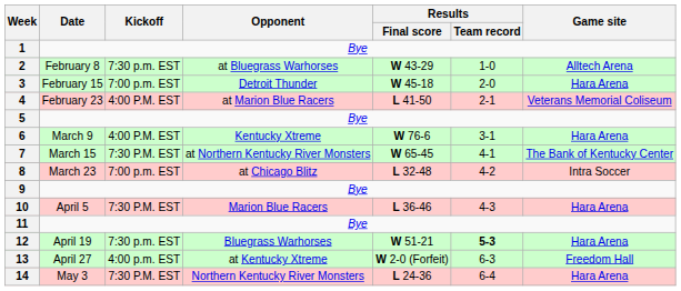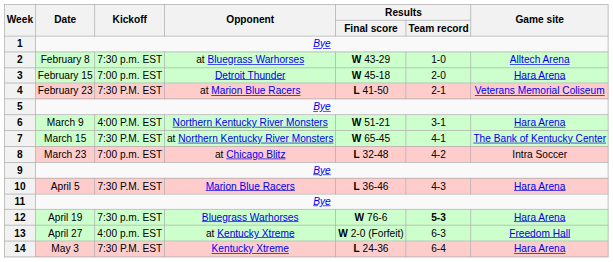 <table class="wikitable" style="font-size: 92%;" "align=center">
 <tr>
 <th rowspan="2">Week</th>
 <th rowspan="2">Date</th>
 <th rowspan="2">Kickoff</th>
 <th rowspan="2">Opponent</th>
 <th colspan="2">Results</th>
 <th rowspan="2">Game site</th>
 </tr>
 <tr>
 <th>Final score</th>
 <th>Team record</th>
 </tr>
 <tr style=>
 <th>1</th>
 <td colspan="8" style="text-align:center;"><em><a href='#'>Bye</a></em></td>
 </tr>
 <tr style="background:#cfc">
 <th>2</th>
 <td style="text-align:center;">February 8</td>
 <td style="text-align:center;">7:30 p.m. EST</td>
 <td style="text-align:center;">at <a href='#'>Bluegrass Warhorses</a></td>
 <td style="text-align:center;"><strong>W</strong> 43-29</td>
 <td style="text-align:center;">1-0</td>
 <td style="text-align:center;"><a href='#'>Alltech Arena</a></td>
 </tr>
 <tr style="background:#cfc">
 <th>3</th>
 <td style="text-align:center;">February 15</td>
 <td style="text-align:center;">7:00 p.m. EST</td>
 <td style="text-align:center;"><a href='#'>Detroit Thunder</a></td>
 <td style="text-align:center;"><strong>W</strong> 45-18</td>
 <td style="text-align:center;">2-0</td>
 <td style="text-align:center;"><a href='#'>Hara Arena</a></td>
 </tr>
 <tr style="background:#fcc">
 <th>4</th>
 <td style="text-align:center;">February 23</td>
-<td style="text-align:center;">4:00 P.M. EST</td>
+<td style="text-align:center;">7:30 P.M. EST</td>
 <td style="text-align:center;">at <a href='#'>Marion Blue Racers</a></td>
 <td style="text-align:center;"><strong>L</strong> 41-50</td>
 <td style="text-align:center;">2-1</td>
 <td style="text-align:center;"><a href='#'>Veterans Memorial Coliseum</a></td>
 </tr>
 <tr style=>
 <th>5</th>
 <td colspan="8" style="text-align:center;"><em><a href='#'>Bye</a></em></td>
 </tr>
 <tr style="background:#cfc">
 <th>6</th>
 <td style="text-align:center;">March 9</td>
 <td style="text-align:center;">4:00 P.M. EST</td>
-<td style="text-align:center;"><a href='#'>Kentucky Xtreme</a></td>
-<td style="text-align:center;"><strong>W</strong> 76-6</td>
+<td style="text-align:center;"><a href='#'>Northern Kentucky River Monsters</a></td>
+<td style="text-align:center;"><strong>W</strong> 51-21</td>
 <td style="text-align:center;">3-1</td>
 <td style="text-align:center;"><a href='#'>Hara Arena</a></td>
 </tr>
 <tr style="background:#cfc">
 <th>7</th>
 <td style="text-align:center;">March 15</td>
 <td style="text-align:center;">7:30 P.M. EST</td>
 <td style="text-align:center;">at <a href='#'>Northern Kentucky River Monsters</a></td>
 <td style="text-align:center;"><strong>W</strong> 65-45</td>
 <td style="text-align:center;">4-1</td>
 <td style="text-align:center;"><a href='#'>The Bank of Kentucky Center</a></td>
 </tr>
 <tr style="background:#fcc">
 <th>8</th>
 <td style="text-align:center;">March 23</td>
 <td style="text-align:center;">7:00 p.m. EST</td>
 <td style="text-align:center;">at <a href='#'>Chicago Blitz</a></td>
 <td style="text-align:center;"><strong>L</strong> 32-48</td>
 <td style="text-align:center;">4-2</td>
 <td style="text-align:center;">Intra Soccer</td>
 </tr>
 <tr style=>
 <th>9</th>
 <td colspan="8" style="text-align:center;"><em><a href='#'>Bye</a></em></td>
 </tr>
 <tr style="background:#fcc">
 <th>10</th>
 <td style="text-align:center;">April 5</td>
 <td style="text-align:center;">7:30 P.M. EST</td>
 <td style="text-align:center;"><a href='#'>Marion Blue Racers</a></td>
 <td style="text-align:center;"><strong>L</strong> 36-46</td>
 <td style="text-align:center;">4-3</td>
 <td style="text-align:center;"><a href='#'>Hara Arena</a></td>
 </tr>
 <tr style=>
 <th>11</th>
 <td colspan="8" style="text-align:center;"><em><a href='#'>Bye</a></em></td>
 </tr>
 <tr style="background:#cfc">
 <th>12</th>
 <td style="text-align:center;">April 19</td>
 <td style="text-align:center;">7:30 p.m. EST</td>
 <td style="text-align:center;"><a href='#'>Bluegrass Warhorses</a></td>
-<td style="text-align:center;"><strong>W</strong> 51-21</td>
+<td style="text-align:center;"><strong>W</strong> 76-6</td>
 <td style="text-align:center;"><strong>5-3</strong></td>
 <td style="text-align:center;"><a href='#'>Hara Arena</a></td>
 </tr>
 <tr style="background:#cfc">
 <th>13</th>
 <td style="text-align:center;">April 27</td>
 <td style="text-align:center;">4:00 p.m. EST</td>
 <td style="text-align:center;">at <a href='#'>Kentucky Xtreme</a></td>
 <td style="text-align:center;"><strong>W</strong> 2-0 (Forfeit)</td>
 <td style="text-align:center;">6-3</td>
 <td style="text-align:center;"><a href='#'>Freedom Hall</a></td>
 </tr>
 <tr style="background:#fcc">
 <th>14</th>
 <td style="text-align:center;">May 3</td>
 <td style="text-align:center;">7:30 P.M. EST</td>
-<td style="text-align:center;"><a href='#'>Northern Kentucky River Monsters</a></td>
+<td style="text-align:center;"><a href='#'>Kentucky Xtreme</a></td>
 <td style="text-align:center;"><strong>L</strong> 24-36</td>
 <td style="text-align:center;">6-4</td>
 <td style="text-align:center;"><a href='#'>Hara Arena</a></td>
 </tr>
 </table>
